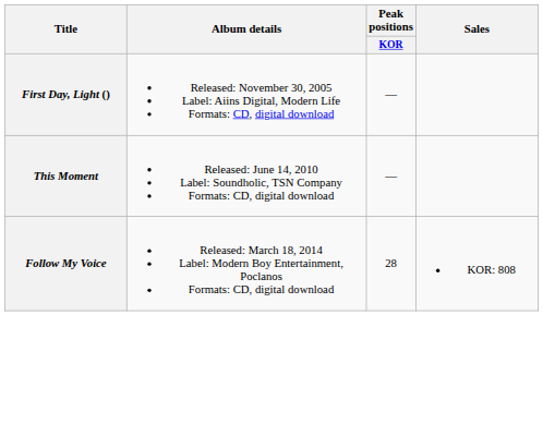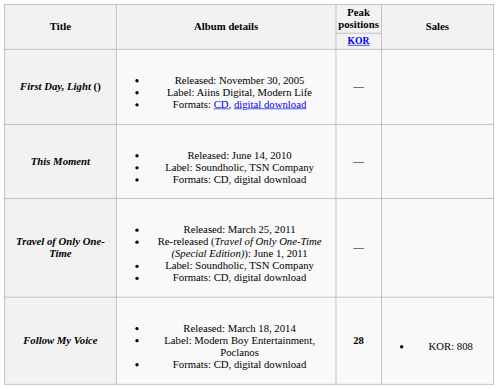 <table class="wikitable plainrowheaders" style="text-align:center;">
 <tr>
 <th scope="col" rowspan="2" style="width:10em;">Title</th>
 <th scope="col" rowspan="2" style="width:20em;">Album details</th>
 <th scope="col">Peak<br>positions</th>
 <th scope="col" rowspan="2" style="width:10em;">Sales</th>
 </tr>
 <tr>
 <th scope="col" style="width:2.2em;font-size:90%;"><a href='#'>KOR</a><br></th>
 </tr>
 <tr>
 <th scope="row"><em>First Day, Light</em> ()</th>
 <td><br><ul><li>Released: November 30, 2005</li><li>Label: Aiins Digital, Modern Life</li><li>Formats: <a href='#'>CD</a>, <a href='#'>digital download</a></li></ul></td>
 <td>—</td>
 <td></td>
 </tr>
 <tr>
 <th scope="row"><em>This Moment</em></th>
 <td><br><ul><li>Released: June 14, 2010</li><li>Label: Soundholic, TSN Company</li><li>Formats: CD, digital download</li></ul></td>
 <td>—</td>
 <td></td>
 </tr>
 <tr>
+<th scope="row"><em>Travel of Only One-Time</em></th>
+<td><br><ul><li>Released: March 25, 2011</li><li>Re-released (<em>Travel of Only One-Time (Special Edition)</em>): June 1, 2011</li><li>Label: Soundholic, TSN Company</li><li>Formats: CD, digital download</li></ul></td>
+<td>—</td>
+<td></td>
+</tr>
+<tr>
 <th scope="row"><em>Follow My Voice</em></th>
 <td><br><ul><li>Released: March 18, 2014</li><li>Label: Modern Boy Entertainment, Poclanos</li><li>Formats: CD, digital download</li></ul></td>
-<td>28</td>
+<td><strong>28</strong></td>
 <td><br><ul><li>KOR: 808</li></ul></td>
 </tr>
 </table>
